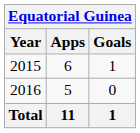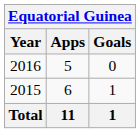 <table class="wikitable" style="text-align:center">
 <tr>
 <th colspan=3><a href='#'>Equatorial Guinea</a></th>
 </tr>
 <tr>
 <th>Year</th>
 <th>Apps</th>
 <th>Goals</th>
 </tr>
 <tr>
+<td>2016</td>
+<td>5</td>
+<td>0</td>
+</tr>
+<tr>
 <td>2015</td>
 <td>6</td>
 <td>1</td>
-</tr>
-<tr>
-<td>2016</td>
-<td>5</td>
-<td>0</td>
 </tr>
 <tr>
 <th>Total</th>
 <th>11</th>
 <th>1</th>
 </tr>
 </table>
